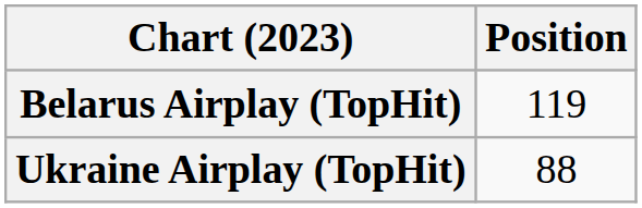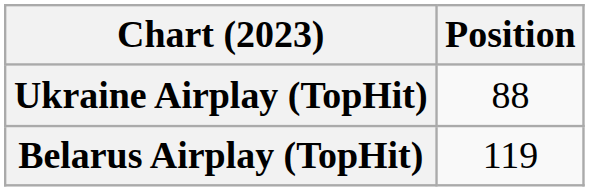 <table class="wikitable sortable plainrowheaders" style="text-align:center;">
 <tr>
 <th scope="col">Chart (2023)</th>
 <th scope="col">Position</th>
 </tr>
 <tr>
+<th scope="row">Ukraine Airplay (TopHit)</th>
+<td>88</td>
+</tr>
+<tr>
 <th scope="row">Belarus Airplay (TopHit)</th>
 <td>119</td>
 </tr>
-<tr>
-<th scope="row">Ukraine Airplay (TopHit)</th>
-<td>88</td>
-</tr>
 </table>
